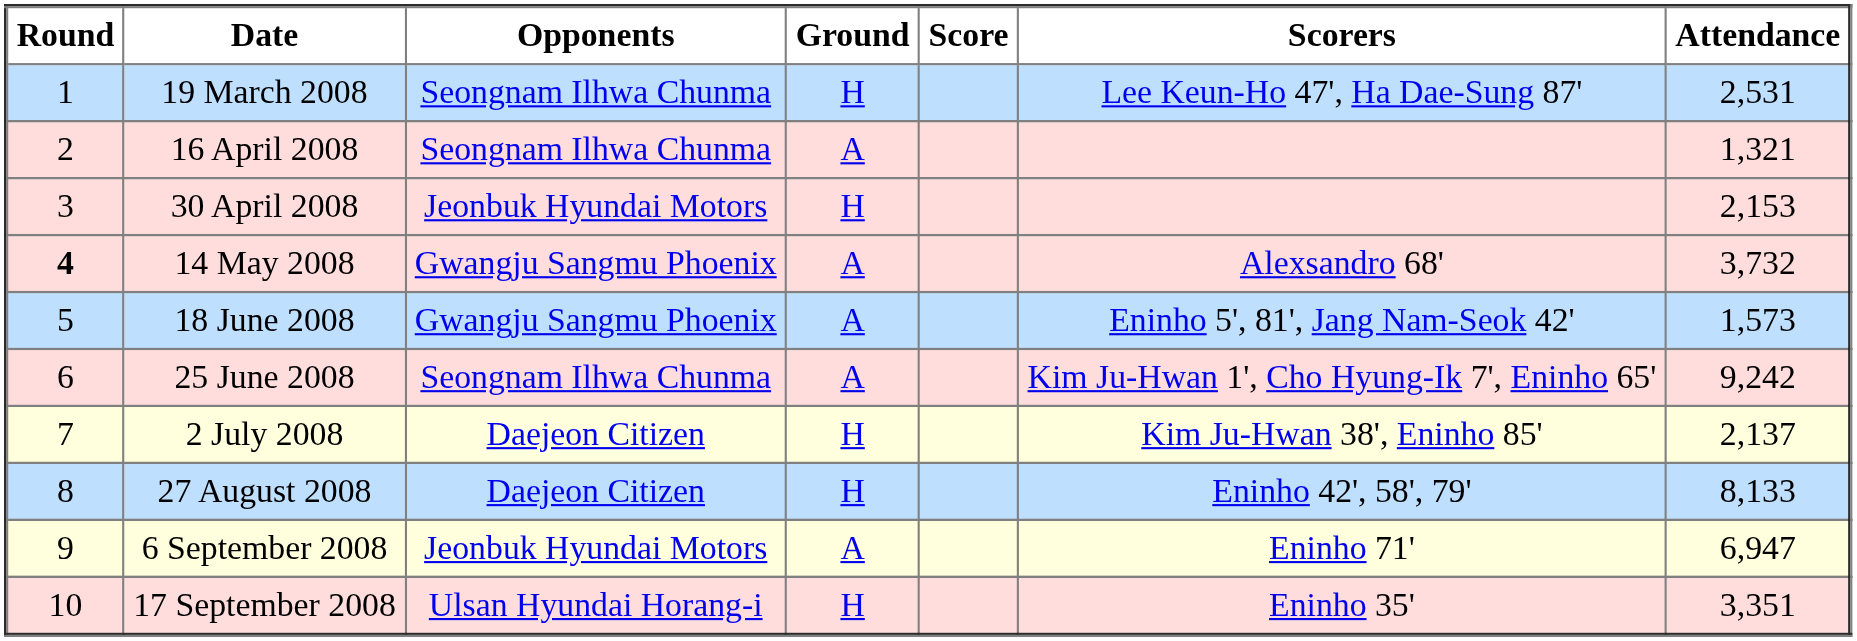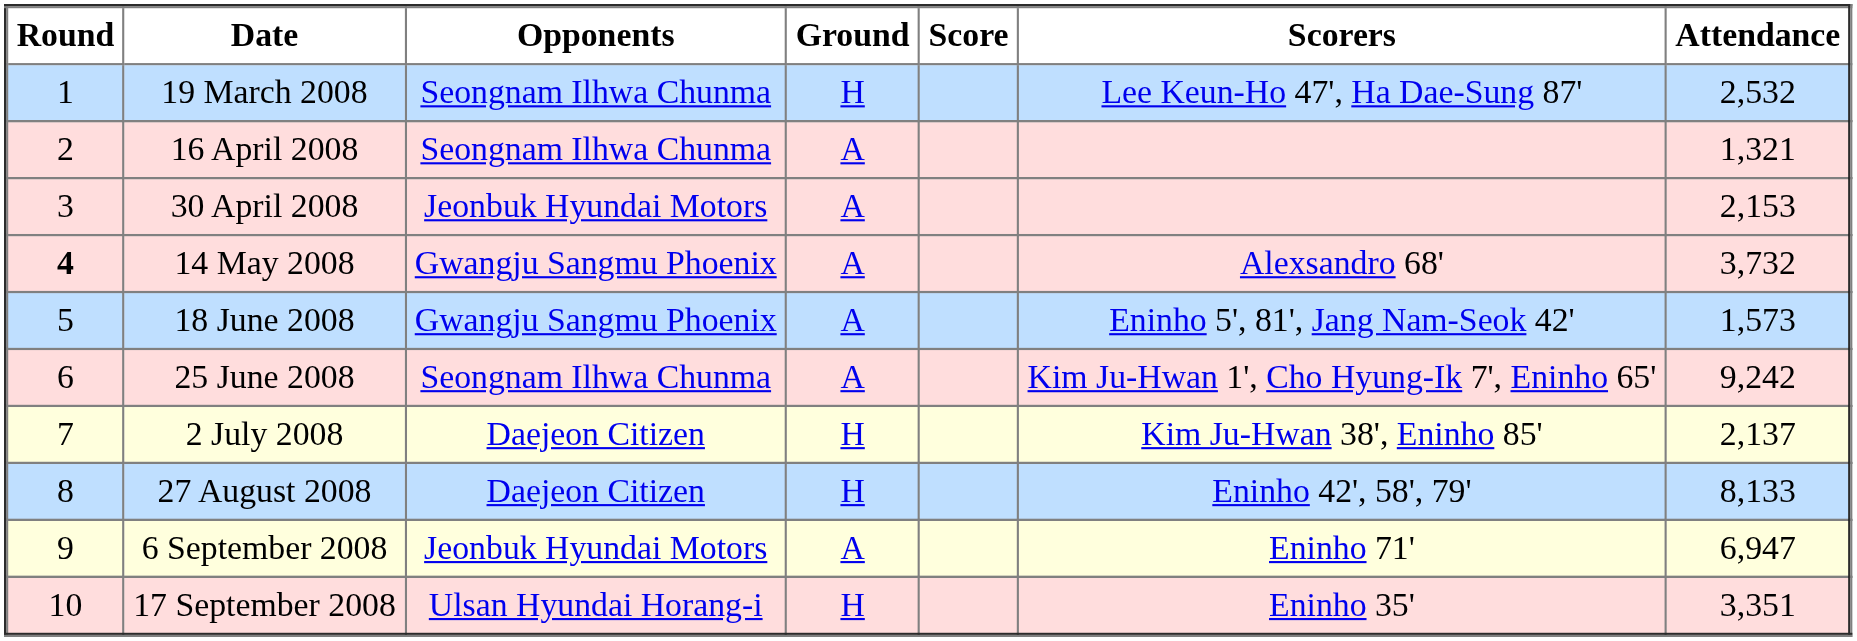 <table border="2" cellpadding="4" style="border-collapse:collapse; text-align:center;">
 <tr>
 <th>Round</th>
 <th>Date</th>
 <th>Opponents</th>
 <th>Ground</th>
 <th>Score</th>
 <th>Scorers</th>
 <th>Attendance</th>
 </tr>
 <tr bgcolor="#bfdfff">
 <td>1</td>
 <td>19 March 2008</td>
 <td><a href='#'>Seongnam Ilhwa Chunma</a></td>
 <td><a href='#'>H</a></td>
 <td></td>
 <td><a href='#'>Lee Keun-Ho</a> 47', <a href='#'>Ha Dae-Sung</a> 87'</td>
-<td>2,531</td>
+<td>2,532</td>
 </tr>
 <tr>
 </tr>
 <tr bgcolor="#ffdddd">
 <td>2</td>
 <td>16 April 2008</td>
 <td><a href='#'>Seongnam Ilhwa Chunma</a></td>
 <td><a href='#'>A</a></td>
 <td></td>
 <td></td>
 <td>1,321</td>
 </tr>
 <tr>
 </tr>
 <tr bgcolor="#ffdddd">
 <td>3</td>
 <td>30 April 2008</td>
 <td><a href='#'>Jeonbuk Hyundai Motors</a></td>
-<td><a href='#'>H</a></td>
+<td><a href='#'>A</a></td>
 <td></td>
 <td></td>
 <td>2,153</td>
 </tr>
 <tr>
 </tr>
 <tr bgcolor="#ffdddd">
 <td><strong>4</strong></td>
 <td>14 May 2008</td>
 <td><a href='#'>Gwangju Sangmu Phoenix</a></td>
 <td><a href='#'>A</a></td>
 <td></td>
 <td><a href='#'>Alexsandro</a> 68'</td>
 <td>3,732</td>
 </tr>
 <tr>
 </tr>
 <tr bgcolor="#bfdfff">
 <td>5</td>
 <td>18 June 2008</td>
 <td><a href='#'>Gwangju Sangmu Phoenix</a></td>
 <td><a href='#'>A</a></td>
 <td></td>
 <td><a href='#'>Eninho</a> 5', 81', <a href='#'>Jang Nam-Seok</a> 42'</td>
 <td>1,573</td>
 </tr>
 <tr>
 </tr>
 <tr bgcolor="#ffdddd">
 <td>6</td>
 <td>25 June 2008</td>
 <td><a href='#'>Seongnam Ilhwa Chunma</a></td>
 <td><a href='#'>A</a></td>
 <td></td>
 <td><a href='#'>Kim Ju-Hwan</a> 1', <a href='#'>Cho Hyung-Ik</a> 7', <a href='#'>Eninho</a> 65'</td>
 <td>9,242</td>
 </tr>
 <tr>
 </tr>
 <tr bgcolor="#ffffdd">
 <td>7</td>
 <td>2 July 2008</td>
 <td><a href='#'>Daejeon Citizen</a></td>
 <td><a href='#'>H</a></td>
 <td></td>
 <td><a href='#'>Kim Ju-Hwan</a> 38', <a href='#'>Eninho</a> 85'</td>
 <td>2,137</td>
 </tr>
 <tr>
 </tr>
 <tr bgcolor="#bfdfff">
 <td>8</td>
 <td>27 August 2008</td>
 <td><a href='#'>Daejeon Citizen</a></td>
 <td><a href='#'>H</a></td>
 <td></td>
 <td><a href='#'>Eninho</a> 42', 58', 79'</td>
 <td>8,133</td>
 </tr>
 <tr>
 </tr>
 <tr bgcolor="#ffffdd">
 <td>9</td>
 <td>6 September 2008</td>
 <td><a href='#'>Jeonbuk Hyundai Motors</a></td>
 <td><a href='#'>A</a></td>
 <td></td>
 <td><a href='#'>Eninho</a> 71'</td>
 <td>6,947</td>
 </tr>
 <tr>
 </tr>
 <tr bgcolor="#ffdddd">
 <td>10</td>
 <td>17 September 2008</td>
 <td><a href='#'>Ulsan Hyundai Horang-i</a></td>
 <td><a href='#'>H</a></td>
 <td></td>
 <td><a href='#'>Eninho</a> 35'</td>
 <td>3,351</td>
 </tr>
 </table>
